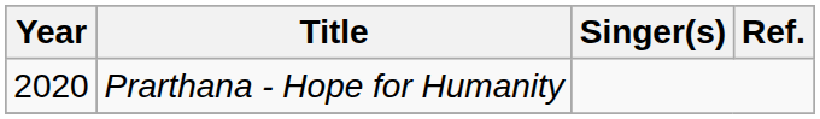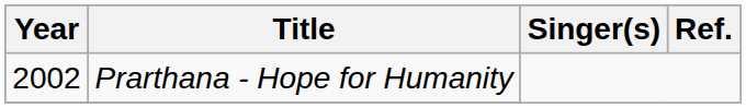 <table class="wikitable sortable">
 <tr>
 <th>Year</th>
 <th>Title</th>
 <th>Singer(s)</th>
 <th>Ref.</th>
 </tr>
 <tr>
-<td>2020</td>
+<td>2002</td>
 <td><em>Prarthana - Hope for Humanity</em></td>
 </tr>
 <tr>
 </tr>
 </table>
